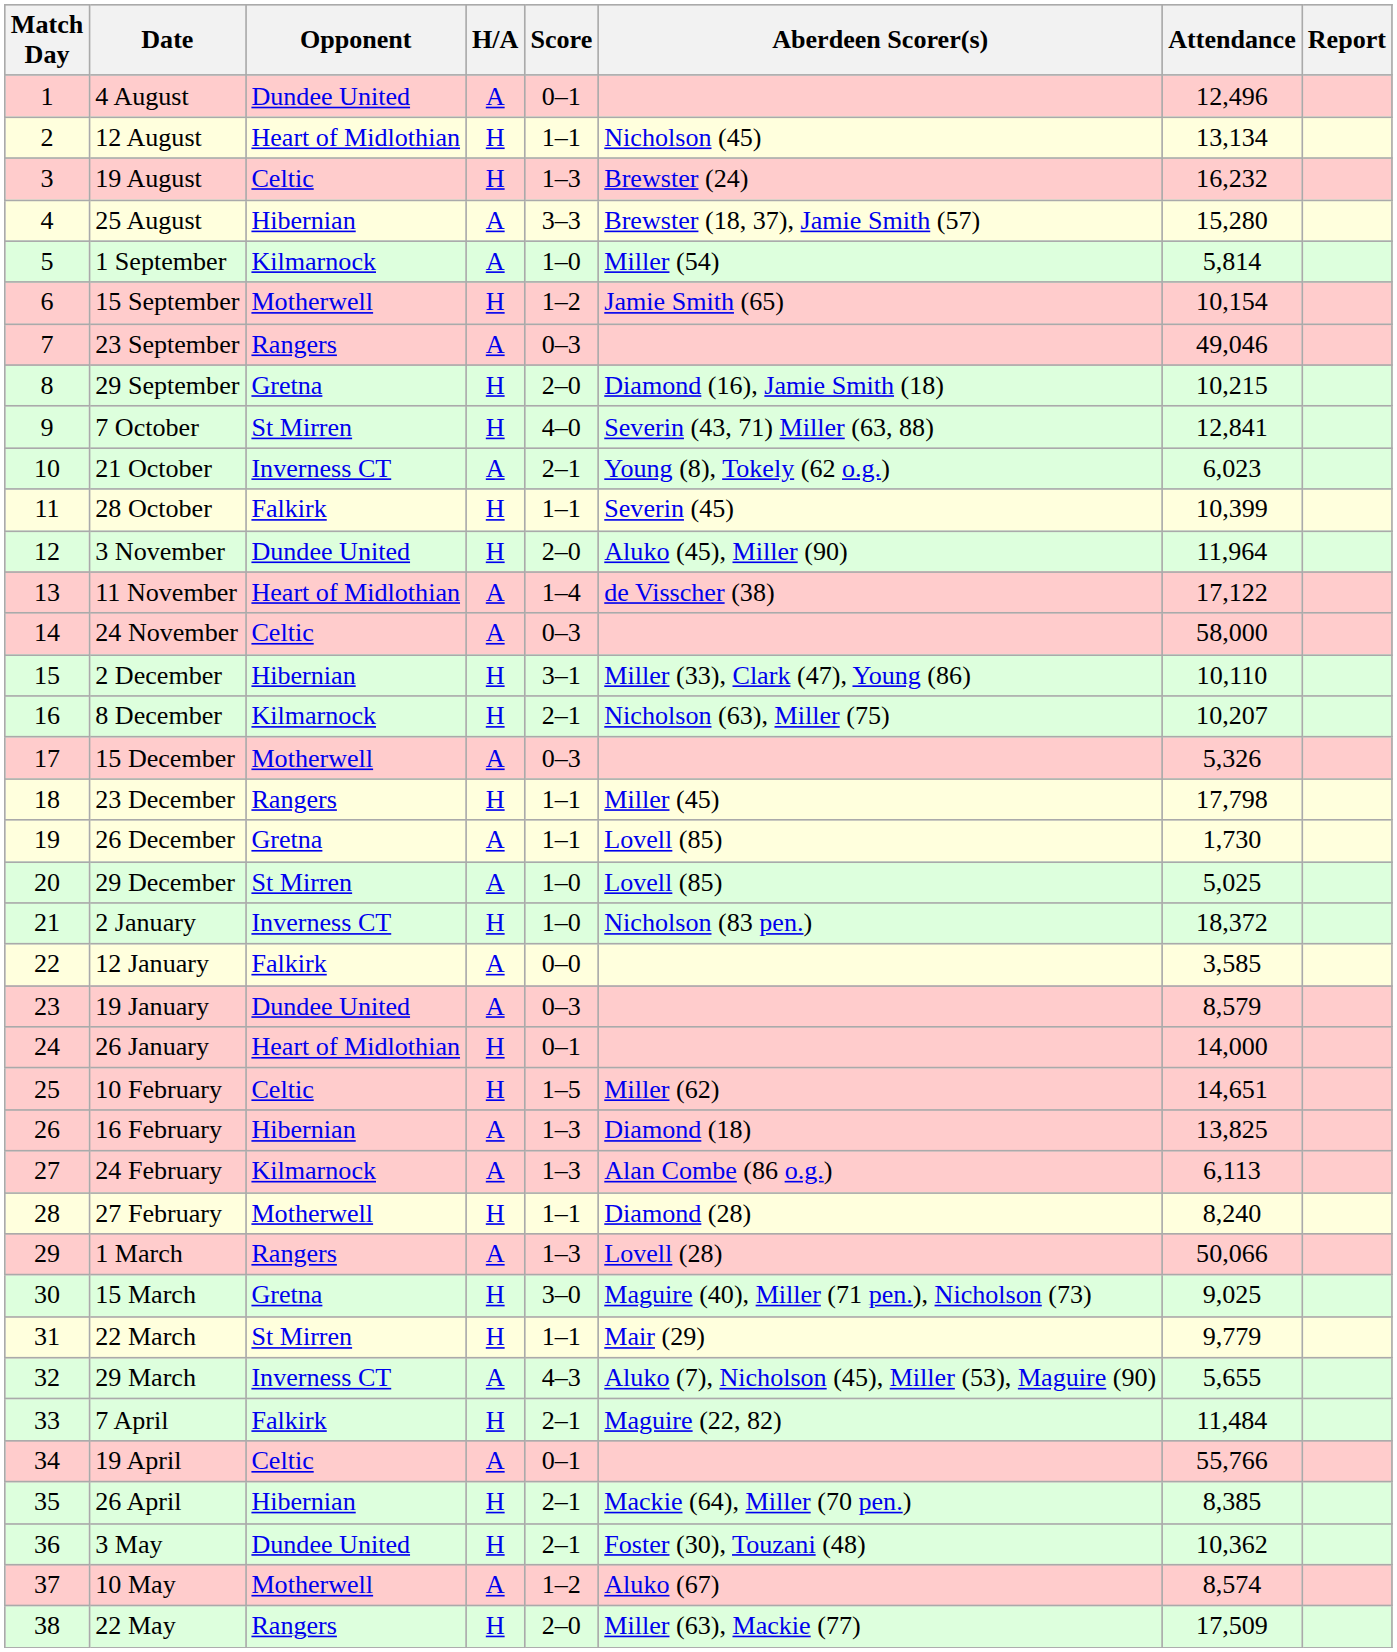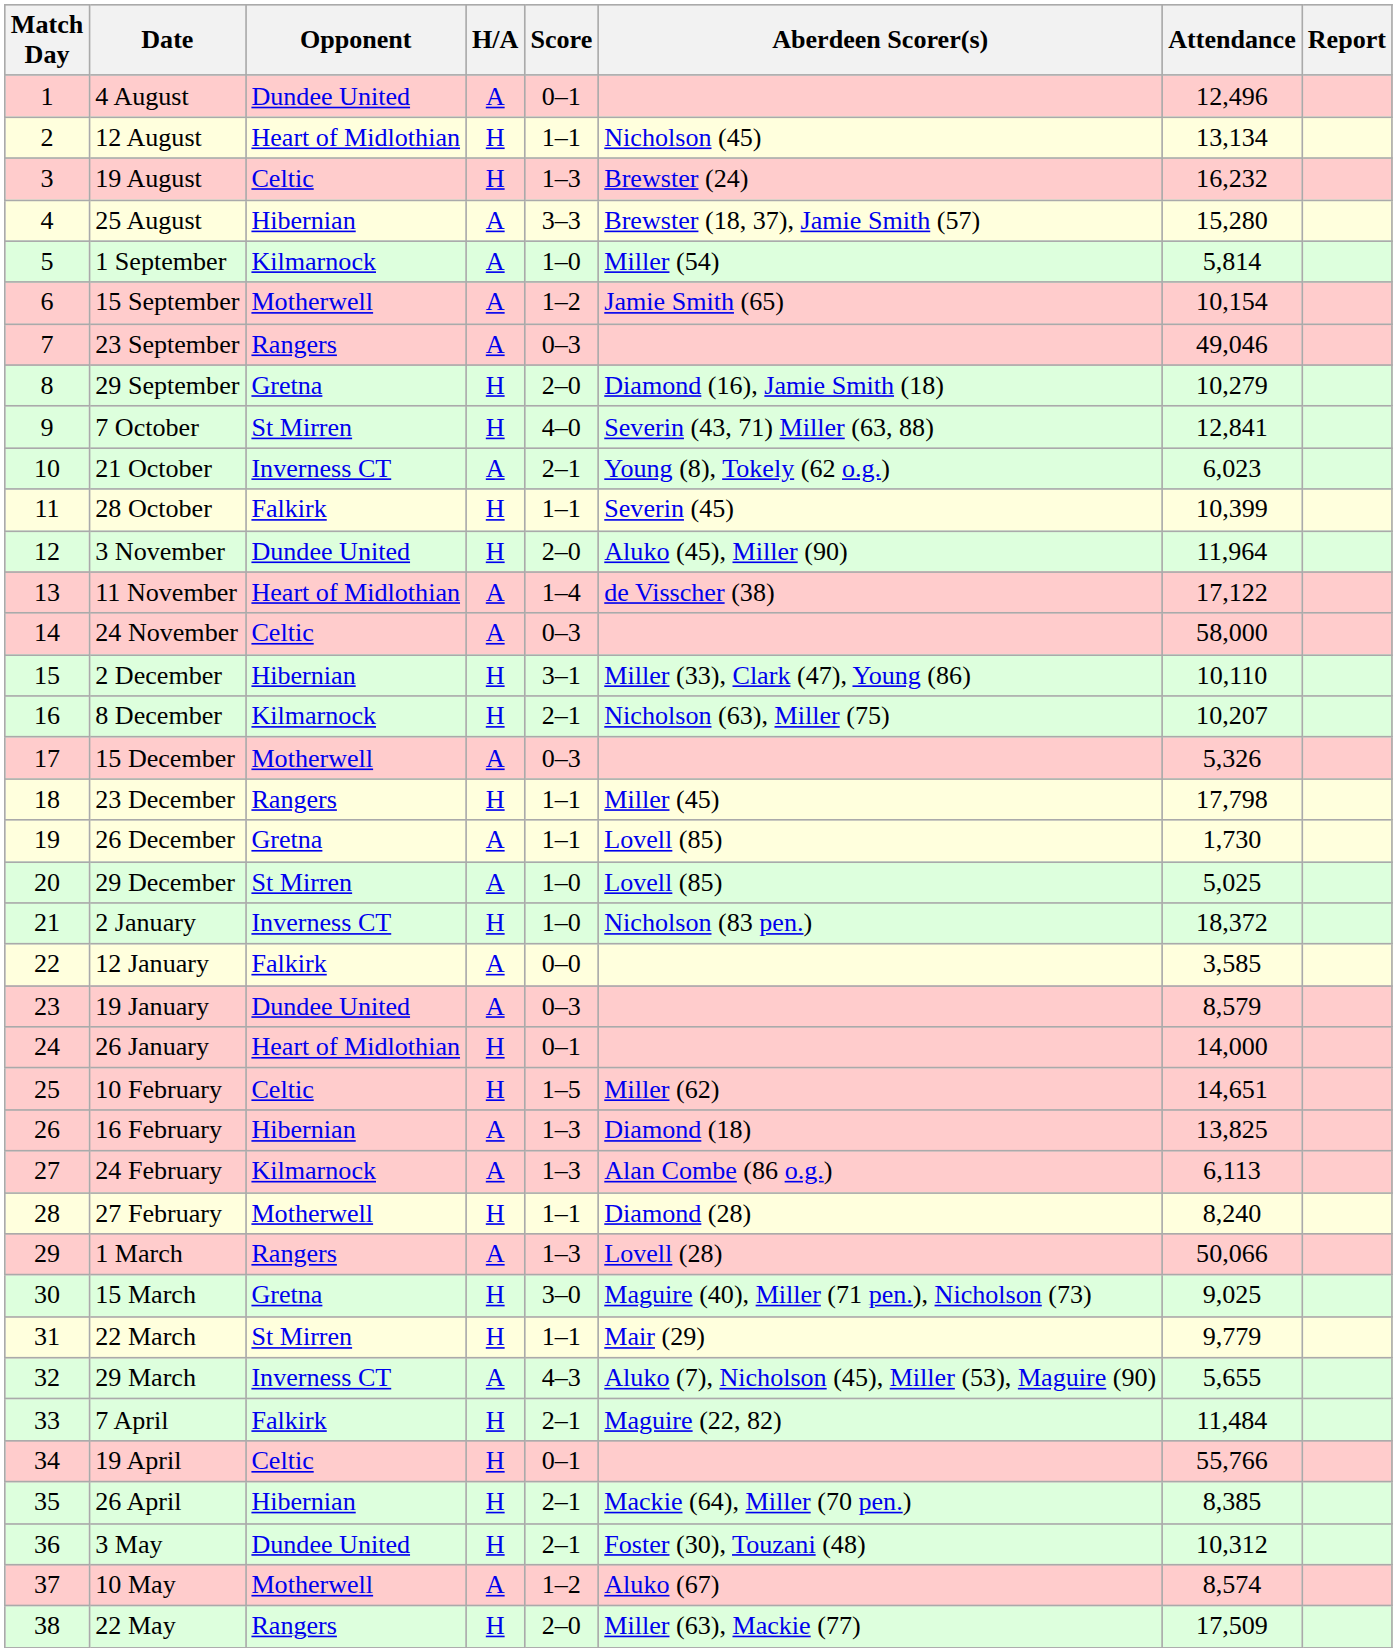 <table class="wikitable" style="text-align:center">
 <tr>
 <th>Match<br> Day</th>
 <th>Date</th>
 <th>Opponent</th>
 <th>H/A</th>
 <th>Score</th>
 <th>Aberdeen Scorer(s)<br></th>
 <th>Attendance</th>
 <th>Report</th>
 </tr>
 <tr bgcolor=#FFCCCC>
 <td>1</td>
 <td align=left>4 August</td>
 <td align=left><a href='#'>Dundee United</a></td>
 <td><a href='#'>A</a></td>
 <td>0–1</td>
 <td></td>
 <td>12,496</td>
 <td></td>
 </tr>
 <tr bgcolor=#ffffdd>
 <td>2</td>
 <td align=left>12 August</td>
 <td align=left><a href='#'>Heart of Midlothian</a></td>
 <td><a href='#'>H</a></td>
 <td>1–1</td>
 <td align=left><a href='#'>Nicholson</a> (45)</td>
 <td>13,134</td>
 <td></td>
 </tr>
 <tr bgcolor=#FFCCCC>
 <td>3</td>
 <td align=left>19 August</td>
 <td align=left><a href='#'>Celtic</a></td>
 <td><a href='#'>H</a></td>
 <td>1–3</td>
 <td align=left><a href='#'>Brewster</a> (24)</td>
 <td>16,232</td>
 <td></td>
 </tr>
 <tr bgcolor=#ffffdd>
 <td>4</td>
 <td align=left>25 August</td>
 <td align=left><a href='#'>Hibernian</a></td>
 <td><a href='#'>A</a></td>
 <td>3–3</td>
 <td align=left><a href='#'>Brewster</a> (18, 37), <a href='#'>Jamie Smith</a> (57)</td>
 <td>15,280</td>
 <td></td>
 </tr>
 <tr bgcolor=#ddffdd>
 <td>5</td>
 <td align=left>1 September</td>
 <td align=left><a href='#'>Kilmarnock</a></td>
 <td><a href='#'>A</a></td>
 <td>1–0</td>
 <td align=left><a href='#'>Miller</a> (54)</td>
 <td>5,814</td>
 <td></td>
 </tr>
 <tr bgcolor=#FFCCCC>
 <td>6</td>
 <td align=left>15 September</td>
 <td align=left><a href='#'>Motherwell</a></td>
-<td><a href='#'>H</a></td>
+<td><a href='#'>A</a></td>
 <td>1–2</td>
 <td align=left><a href='#'>Jamie Smith</a> (65)</td>
 <td>10,154</td>
 <td></td>
 </tr>
 <tr bgcolor=#FFCCCC>
 <td>7</td>
 <td align=left>23 September</td>
 <td align=left><a href='#'>Rangers</a></td>
 <td><a href='#'>A</a></td>
 <td>0–3</td>
 <td></td>
 <td>49,046</td>
 <td></td>
 </tr>
 <tr bgcolor=#ddffdd>
 <td>8</td>
 <td align=left>29 September</td>
 <td align=left><a href='#'>Gretna</a></td>
 <td><a href='#'>H</a></td>
 <td>2–0</td>
 <td align=left><a href='#'>Diamond</a> (16), <a href='#'>Jamie Smith</a> (18)</td>
-<td>10,215</td>
+<td>10,279</td>
 <td></td>
 </tr>
 <tr bgcolor=#ddffdd>
 <td>9</td>
 <td align=left>7 October</td>
 <td align=left><a href='#'>St Mirren</a></td>
 <td><a href='#'>H</a></td>
 <td>4–0</td>
 <td align=left><a href='#'>Severin</a> (43, 71) <a href='#'>Miller</a> (63, 88)</td>
 <td>12,841</td>
 <td></td>
 </tr>
 <tr bgcolor=#ddffdd>
 <td>10</td>
 <td align=left>21 October</td>
 <td align=left><a href='#'>Inverness CT</a></td>
 <td><a href='#'>A</a></td>
 <td>2–1</td>
 <td align=left><a href='#'>Young</a> (8), <a href='#'>Tokely</a> (62 <a href='#'>o.g.</a>)</td>
 <td>6,023</td>
 <td></td>
 </tr>
 <tr bgcolor=#ffffdd>
 <td>11</td>
 <td align=left>28 October</td>
 <td align=left><a href='#'>Falkirk</a></td>
 <td><a href='#'>H</a></td>
 <td>1–1</td>
 <td align=left><a href='#'>Severin</a> (45)</td>
 <td>10,399</td>
 <td></td>
 </tr>
 <tr bgcolor=#ddffdd>
 <td>12</td>
 <td align=left>3 November</td>
 <td align=left><a href='#'>Dundee United</a></td>
 <td><a href='#'>H</a></td>
 <td>2–0</td>
 <td align=left><a href='#'>Aluko</a> (45), <a href='#'>Miller</a> (90)</td>
 <td>11,964</td>
 <td></td>
 </tr>
 <tr bgcolor=#FFCCCC>
 <td>13</td>
 <td align=left>11 November</td>
 <td align=left><a href='#'>Heart of Midlothian</a></td>
 <td><a href='#'>A</a></td>
 <td>1–4</td>
 <td align=left><a href='#'>de Visscher</a> (38)</td>
 <td>17,122</td>
 <td></td>
 </tr>
 <tr bgcolor=#FFCCCC>
 <td>14</td>
 <td align=left>24 November</td>
 <td align=left><a href='#'>Celtic</a></td>
 <td><a href='#'>A</a></td>
 <td>0–3</td>
 <td></td>
 <td>58,000</td>
 <td></td>
 </tr>
 <tr bgcolor=#ddffdd>
 <td>15</td>
 <td align=left>2 December</td>
 <td align=left><a href='#'>Hibernian</a></td>
 <td><a href='#'>H</a></td>
 <td>3–1</td>
 <td align=left><a href='#'>Miller</a> (33), <a href='#'>Clark</a> (47), <a href='#'>Young</a> (86)</td>
 <td>10,110</td>
 <td></td>
 </tr>
 <tr bgcolor=#ddffdd>
 <td>16</td>
 <td align=left>8 December</td>
 <td align=left><a href='#'>Kilmarnock</a></td>
 <td><a href='#'>H</a></td>
 <td>2–1</td>
 <td align=left><a href='#'>Nicholson</a> (63), <a href='#'>Miller</a> (75)</td>
 <td>10,207</td>
 <td></td>
 </tr>
 <tr bgcolor=#FFCCCC>
 <td>17</td>
 <td align=left>15 December</td>
 <td align=left><a href='#'>Motherwell</a></td>
 <td><a href='#'>A</a></td>
 <td>0–3</td>
 <td></td>
 <td>5,326</td>
 <td></td>
 </tr>
 <tr bgcolor=#ffffdd>
 <td>18</td>
 <td align=left>23 December</td>
 <td align=left><a href='#'>Rangers</a></td>
 <td><a href='#'>H</a></td>
 <td>1–1</td>
 <td align=left><a href='#'>Miller</a> (45)</td>
 <td>17,798</td>
 <td></td>
 </tr>
 <tr bgcolor=#ffffdd>
 <td>19</td>
 <td align=left>26 December</td>
 <td align=left><a href='#'>Gretna</a></td>
 <td><a href='#'>A</a></td>
 <td>1–1</td>
 <td align=left><a href='#'>Lovell</a> (85)</td>
 <td>1,730</td>
 <td></td>
 </tr>
 <tr bgcolor=#ddffdd>
 <td>20</td>
 <td align=left>29 December</td>
 <td align=left><a href='#'>St Mirren</a></td>
 <td><a href='#'>A</a></td>
 <td>1–0</td>
 <td align=left><a href='#'>Lovell</a> (85)</td>
 <td>5,025</td>
 <td></td>
 </tr>
 <tr bgcolor=#ddffdd>
 <td>21</td>
 <td align=left>2 January</td>
 <td align=left><a href='#'>Inverness CT</a></td>
 <td><a href='#'>H</a></td>
 <td>1–0</td>
 <td align=left><a href='#'>Nicholson</a> (83 <a href='#'>pen.</a>)</td>
 <td>18,372</td>
 <td></td>
 </tr>
 <tr bgcolor=#ffffdd>
 <td>22</td>
 <td align=left>12 January</td>
 <td align=left><a href='#'>Falkirk</a></td>
 <td><a href='#'>A</a></td>
 <td>0–0</td>
 <td align=left></td>
 <td>3,585</td>
 <td></td>
 </tr>
 <tr bgcolor=#FFCCCC>
 <td>23</td>
 <td align=left>19 January</td>
 <td align=left><a href='#'>Dundee United</a></td>
 <td><a href='#'>A</a></td>
 <td>0–3</td>
 <td></td>
 <td>8,579</td>
 <td></td>
 </tr>
 <tr bgcolor=#FFCCCC>
 <td>24</td>
 <td align=left>26 January</td>
 <td align=left><a href='#'>Heart of Midlothian</a></td>
 <td><a href='#'>H</a></td>
 <td>0–1</td>
 <td></td>
 <td>14,000</td>
 <td></td>
 </tr>
 <tr bgcolor=#FFCCCC>
 <td>25</td>
 <td align=left>10 February</td>
 <td align=left><a href='#'>Celtic</a></td>
 <td><a href='#'>H</a></td>
 <td>1–5</td>
 <td align=left><a href='#'>Miller</a> (62)</td>
 <td>14,651</td>
 <td></td>
 </tr>
 <tr bgcolor=#FFCCCC>
 <td>26</td>
 <td align=left>16 February</td>
 <td align=left><a href='#'>Hibernian</a></td>
 <td><a href='#'>A</a></td>
 <td>1–3</td>
 <td align=left><a href='#'>Diamond</a> (18)</td>
 <td>13,825</td>
 <td></td>
 </tr>
 <tr bgcolor=#FFCCCC>
 <td>27</td>
 <td align=left>24 February</td>
 <td align=left><a href='#'>Kilmarnock</a></td>
 <td><a href='#'>A</a></td>
 <td>1–3</td>
 <td align=left><a href='#'>Alan Combe</a> (86 <a href='#'>o.g.</a>)</td>
 <td>6,113</td>
 <td></td>
 </tr>
 <tr bgcolor=#ffffdd>
 <td>28</td>
 <td align=left>27 February</td>
 <td align=left><a href='#'>Motherwell</a></td>
 <td><a href='#'>H</a></td>
 <td>1–1</td>
 <td align=left><a href='#'>Diamond</a> (28)</td>
 <td>8,240</td>
 <td></td>
 </tr>
 <tr bgcolor=#FFCCCC>
 <td>29</td>
 <td align=left>1 March</td>
 <td align=left><a href='#'>Rangers</a></td>
 <td><a href='#'>A</a></td>
 <td>1–3</td>
 <td align=left><a href='#'>Lovell</a> (28)</td>
 <td>50,066</td>
 <td></td>
 </tr>
 <tr bgcolor=#ddffdd>
 <td>30</td>
 <td align=left>15 March</td>
 <td align=left><a href='#'>Gretna</a></td>
 <td><a href='#'>H</a></td>
 <td>3–0</td>
 <td align=left><a href='#'>Maguire</a> (40), <a href='#'>Miller</a> (71 <a href='#'>pen.</a>), <a href='#'>Nicholson</a> (73)</td>
 <td>9,025</td>
 <td></td>
 </tr>
 <tr bgcolor=#ffffdd>
 <td>31</td>
 <td align=left>22 March</td>
 <td align=left><a href='#'>St Mirren</a></td>
 <td><a href='#'>H</a></td>
 <td>1–1</td>
 <td align=left><a href='#'>Mair</a> (29)</td>
 <td>9,779</td>
 <td></td>
 </tr>
 <tr bgcolor=#ddffdd>
 <td>32</td>
 <td align=left>29 March</td>
 <td align=left><a href='#'>Inverness CT</a></td>
 <td><a href='#'>A</a></td>
 <td>4–3</td>
 <td align=left><a href='#'>Aluko</a> (7), <a href='#'>Nicholson</a> (45), <a href='#'>Miller</a> (53), <a href='#'>Maguire</a> (90)</td>
 <td>5,655</td>
 <td></td>
 </tr>
 <tr bgcolor=#ddffdd>
 <td>33</td>
 <td align=left>7 April</td>
 <td align=left><a href='#'>Falkirk</a></td>
 <td><a href='#'>H</a></td>
 <td>2–1</td>
 <td align=left><a href='#'>Maguire</a> (22, 82)</td>
 <td>11,484</td>
 <td></td>
 </tr>
 <tr bgcolor=#FFCCCC>
 <td>34</td>
 <td align=left>19 April</td>
 <td align=left><a href='#'>Celtic</a></td>
-<td><a href='#'>A</a></td>
+<td><a href='#'>H</a></td>
 <td>0–1</td>
 <td></td>
 <td>55,766</td>
 <td></td>
 </tr>
 <tr bgcolor=#ddffdd>
 <td>35</td>
 <td align=left>26 April</td>
 <td align=left><a href='#'>Hibernian</a></td>
 <td><a href='#'>H</a></td>
 <td>2–1</td>
 <td align=left><a href='#'>Mackie</a> (64), <a href='#'>Miller</a> (70 <a href='#'>pen.</a>)</td>
 <td>8,385</td>
 <td></td>
 </tr>
 <tr bgcolor=#ddffdd>
 <td>36</td>
 <td align=left>3 May</td>
 <td align=left><a href='#'>Dundee United</a></td>
 <td><a href='#'>H</a></td>
 <td>2–1</td>
 <td align=left><a href='#'>Foster</a> (30), <a href='#'>Touzani</a> (48)</td>
-<td>10,362</td>
+<td>10,312</td>
 <td></td>
 </tr>
 <tr bgcolor=#FFCCCC>
 <td>37</td>
 <td align=left>10 May</td>
 <td align=left><a href='#'>Motherwell</a></td>
 <td><a href='#'>A</a></td>
 <td>1–2</td>
 <td align=left><a href='#'>Aluko</a> (67)</td>
 <td>8,574</td>
 <td></td>
 </tr>
 <tr bgcolor=#ddffdd>
 <td>38</td>
 <td align=left>22 May</td>
 <td align=left><a href='#'>Rangers</a></td>
 <td><a href='#'>H</a></td>
 <td>2–0</td>
 <td align=left><a href='#'>Miller</a> (63), <a href='#'>Mackie</a> (77)</td>
 <td>17,509</td>
 <td></td>
 </tr>
 </table>
